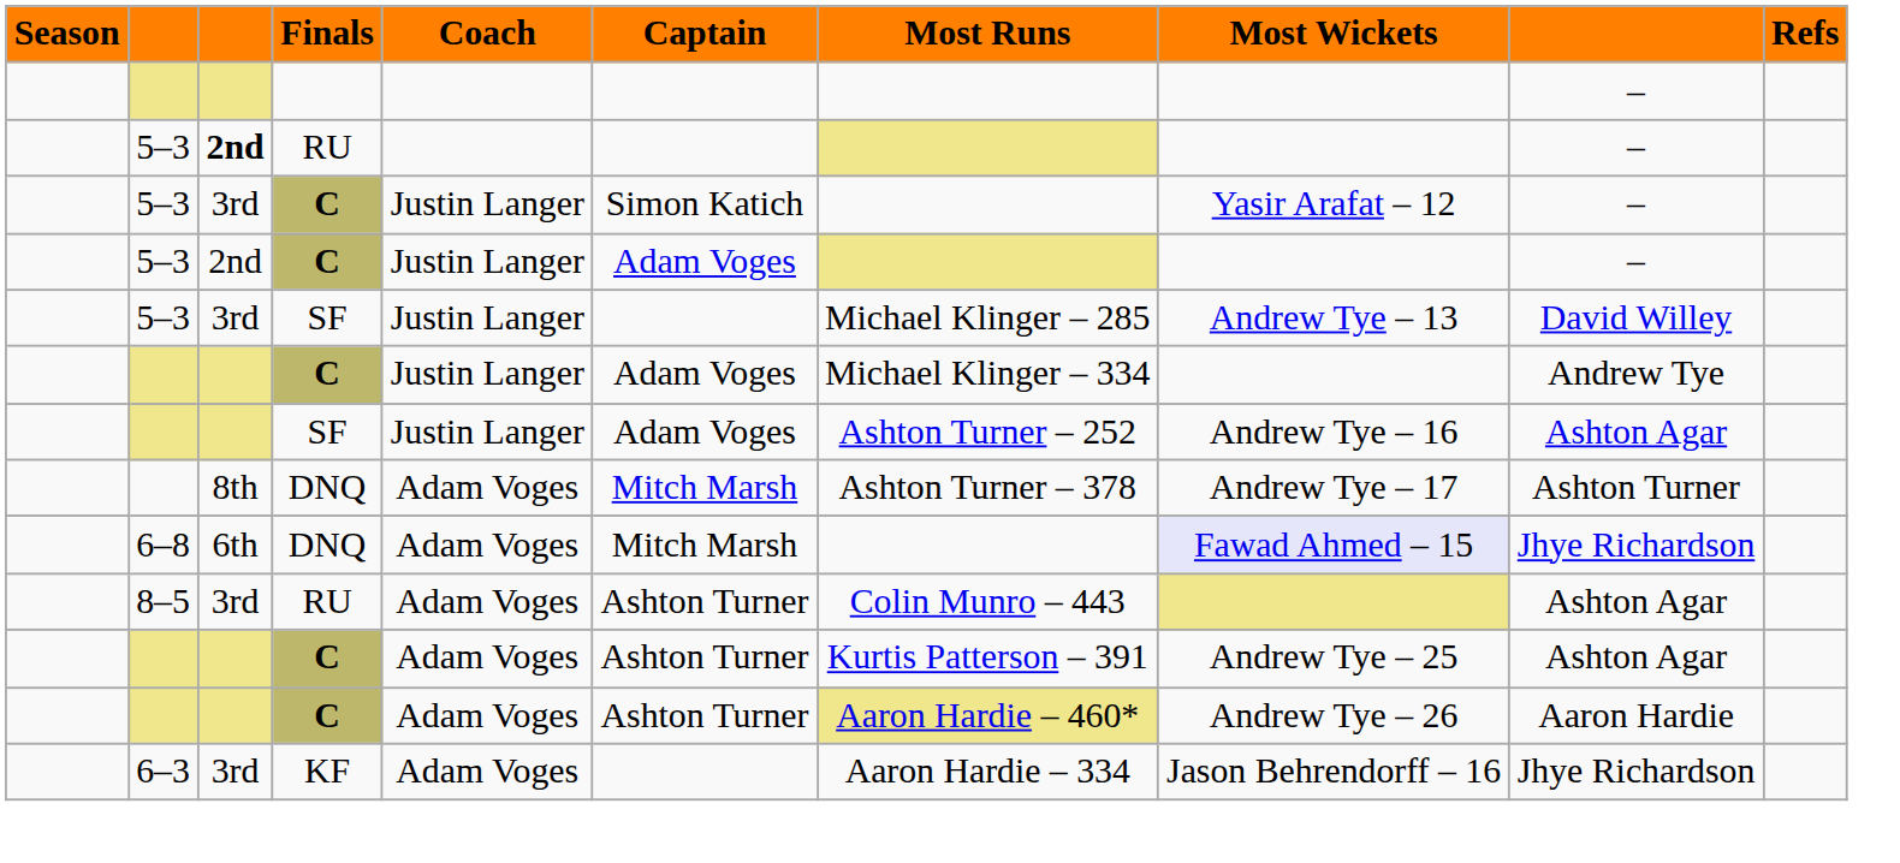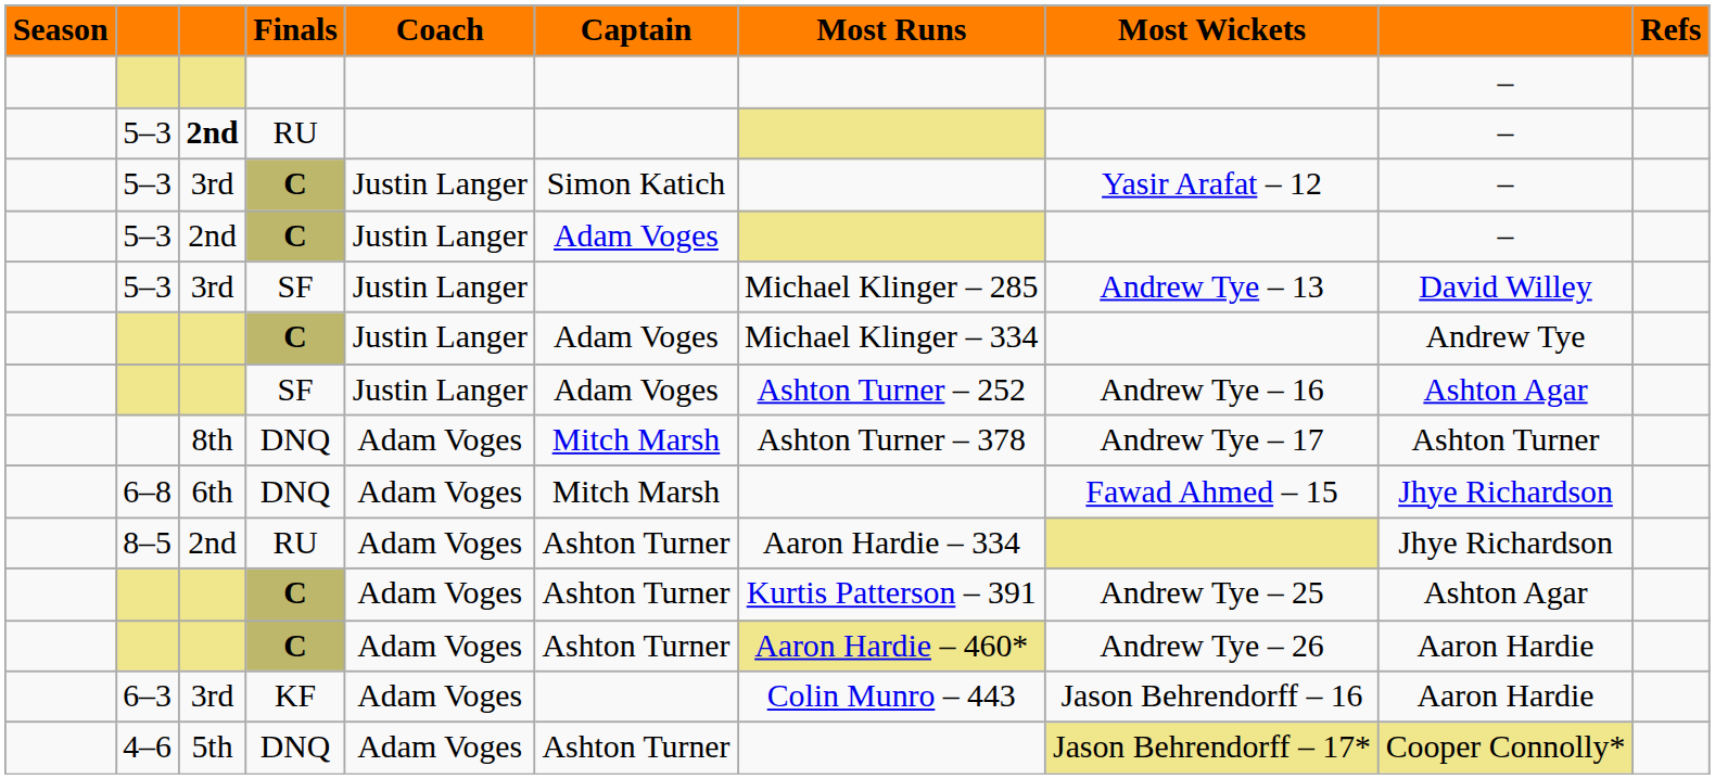 <table class="wikitable" style="font-size:100%">
 <tr>
 <th style="background:#ff8000;">Season</th>
 <th style="background:#ff8000;"></th>
 <th style="background:#ff8000;"></th>
 <th style="background:#ff8000;">Finals</th>
 <th style="background:#ff8000;">Coach</th>
 <th style="background:#ff8000;">Captain</th>
 <th style="background:#ff8000;">Most Runs</th>
 <th style="background:#ff8000;">Most Wickets</th>
 <th style="background:#ff8000;"></th>
 <th style="background:#ff8000;">Refs</th>
 </tr>
 <tr align=center>
 <td></td>
 <td bgcolor="Khaki"></td>
 <td bgcolor="Khaki"></td>
 <td></td>
 <td></td>
 <td></td>
 <td></td>
 <td></td>
 <td>–</td>
 <td></td>
 </tr>
 <tr align=center>
 <td></td>
 <td>5–3</td>
 <td><strong>2nd</strong></td>
 <td>RU</td>
 <td></td>
 <td></td>
 <td bgcolor="Khaki"></td>
 <td></td>
 <td>–</td>
 <td></td>
 </tr>
 <tr align=center>
 <td></td>
 <td>5–3</td>
 <td>3rd</td>
 <td bgcolor="DarkKhaki"><strong>C</strong></td>
 <td>Justin Langer</td>
 <td>Simon Katich</td>
 <td></td>
 <td><a href='#'>Yasir Arafat</a> – 12</td>
 <td>–</td>
 <td></td>
 </tr>
 <tr align=center>
 <td></td>
 <td>5–3</td>
 <td>2nd</td>
 <td bgcolor="DarkKhaki"><strong>C</strong></td>
 <td>Justin Langer</td>
 <td><a href='#'>Adam Voges</a></td>
 <td bgcolor="Khaki"></td>
 <td></td>
 <td>–</td>
 <td></td>
 </tr>
 <tr align=center>
 <td></td>
 <td>5–3</td>
 <td>3rd</td>
 <td>SF</td>
 <td>Justin Langer</td>
 <td></td>
 <td>Michael Klinger – 285</td>
 <td><a href='#'>Andrew Tye</a> – 13</td>
 <td><a href='#'>David Willey</a></td>
 <td></td>
 </tr>
 <tr align=center>
 <td></td>
 <td bgcolor="Khaki"></td>
 <td bgcolor="Khaki"></td>
 <td bgcolor="DarkKhaki"><strong>C</strong></td>
 <td>Justin Langer</td>
 <td>Adam Voges</td>
 <td>Michael Klinger – 334</td>
 <td></td>
 <td>Andrew Tye</td>
 <td></td>
 </tr>
 <tr align=center>
 <td></td>
 <td bgcolor="Khaki"></td>
 <td bgcolor="Khaki"></td>
 <td>SF</td>
 <td>Justin Langer</td>
 <td>Adam Voges</td>
 <td><a href='#'>Ashton Turner</a> – 252</td>
 <td>Andrew Tye – 16</td>
 <td><a href='#'>Ashton Agar</a></td>
 <td></td>
 </tr>
 <tr align=center>
 <td></td>
 <td></td>
 <td>8th</td>
 <td>DNQ</td>
 <td>Adam Voges</td>
 <td><a href='#'>Mitch Marsh</a></td>
 <td>Ashton Turner – 378</td>
 <td>Andrew Tye – 17</td>
 <td>Ashton Turner</td>
 <td></td>
 </tr>
 <tr align=center>
 <td></td>
 <td>6–8</td>
 <td>6th</td>
 <td>DNQ</td>
 <td>Adam Voges</td>
 <td>Mitch Marsh</td>
 <td></td>
-<td style="background: lavender;"><a href='#'>Fawad Ahmed</a> – 15</td>
+<td><a href='#'>Fawad Ahmed</a> – 15</td>
 <td><a href='#'>Jhye Richardson</a></td>
 <td></td>
 </tr>
 <tr align=center>
 <td></td>
 <td>8–5</td>
-<td>3rd</td>
+<td>2nd</td>
 <td>RU</td>
 <td>Adam Voges</td>
 <td>Ashton Turner</td>
-<td><a href='#'>Colin Munro</a> – 443</td>
+<td>Aaron Hardie – 334</td>
 <td bgcolor="Khaki"></td>
-<td>Ashton Agar</td>
+<td>Jhye Richardson</td>
 <td></td>
 </tr>
 <tr align=center>
 <td></td>
 <td bgcolor="Khaki"></td>
 <td bgcolor="Khaki"></td>
 <td bgcolor="DarkKhaki"><strong>C</strong></td>
 <td>Adam Voges</td>
 <td>Ashton Turner</td>
 <td><a href='#'>Kurtis Patterson</a> – 391</td>
 <td>Andrew Tye – 25</td>
 <td>Ashton Agar</td>
 <td></td>
 </tr>
 <tr align=center>
 <td></td>
 <td bgcolor="Khaki"></td>
 <td bgcolor="Khaki"></td>
 <td bgcolor="DarkKhaki"><strong>C</strong></td>
 <td>Adam Voges</td>
 <td>Ashton Turner</td>
 <td bgcolor="Khaki"><a href='#'>Aaron Hardie</a> – 460*</td>
 <td>Andrew Tye – 26</td>
 <td>Aaron Hardie</td>
 <td></td>
 </tr>
 <tr align=center>
 <td></td>
 <td>6–3</td>
 <td>3rd</td>
 <td>KF</td>
 <td>Adam Voges</td>
 <td></td>
-<td>Aaron Hardie – 334</td>
+<td><a href='#'>Colin Munro</a> – 443</td>
 <td>Jason Behrendorff – 16</td>
-<td>Jhye Richardson</td>
+<td>Aaron Hardie</td>
+<td></td>
+</tr>
+<tr align=center>
+<td></td>
+<td>4–6</td>
+<td>5th</td>
+<td>DNQ</td>
+<td>Adam Voges</td>
+<td>Ashton Turner</td>
+<td></td>
+<td bgcolor="Khaki">Jason Behrendorff – 17*</td>
+<td bgcolor="Khaki">Cooper Connolly*</td>
 <td></td>
 </tr>
 </table>
